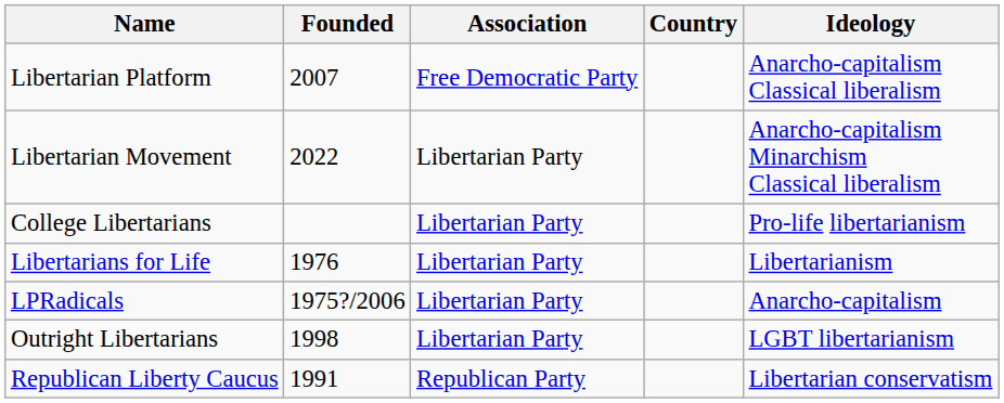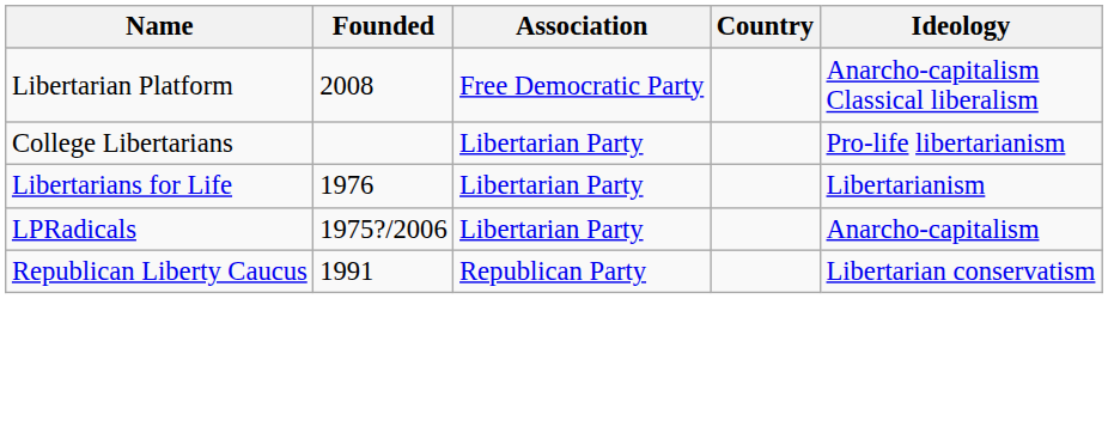 <table class="wikitable sortable">
 <tr>
 <th>Name</th>
 <th>Founded</th>
 <th>Association</th>
 <th>Country</th>
 <th>Ideology</th>
 </tr>
 <tr>
 <td>Libertarian Platform</td>
-<td>2007</td>
+<td>2008</td>
 <td><a href='#'>Free Democratic Party</a></td>
 <td></td>
 <td><a href='#'>Anarcho-capitalism</a><br><a href='#'>Classical liberalism</a></td>
-</tr>
-<tr>
-<td>Libertarian Movement</td>
-<td>2022</td>
-<td>Libertarian Party</td>
-<td></td>
-<td><a href='#'>Anarcho-capitalism</a><br><a href='#'>Minarchism</a><br><a href='#'>Classical liberalism</a></td>
 </tr>
 <tr>
 <td>College Libertarians</td>
 <td></td>
 <td><a href='#'>Libertarian Party</a></td>
 <td></td>
 <td><a href='#'>Pro-life</a> <a href='#'>libertarianism</a></td>
 </tr>
 <tr>
 <td><a href='#'>Libertarians for Life</a></td>
 <td>1976</td>
 <td><a href='#'>Libertarian Party</a></td>
 <td></td>
 <td><a href='#'>Libertarianism</a></td>
 </tr>
 <tr>
 <td><a href='#'>LPRadicals</a></td>
 <td>1975?/2006</td>
 <td><a href='#'>Libertarian Party</a></td>
 <td></td>
 <td><a href='#'>Anarcho-capitalism</a></td>
 </tr>
 <tr>
-<td>Outright Libertarians</td>
-<td>1998</td>
-<td><a href='#'>Libertarian Party</a></td>
-<td></td>
-<td><a href='#'>LGBT libertarianism</a></td>
-</tr>
-<tr>
 <td><a href='#'>Republican Liberty Caucus</a></td>
 <td>1991</td>
 <td><a href='#'>Republican Party</a></td>
 <td></td>
 <td><a href='#'>Libertarian conservatism</a></td>
 </tr>
 </table>
